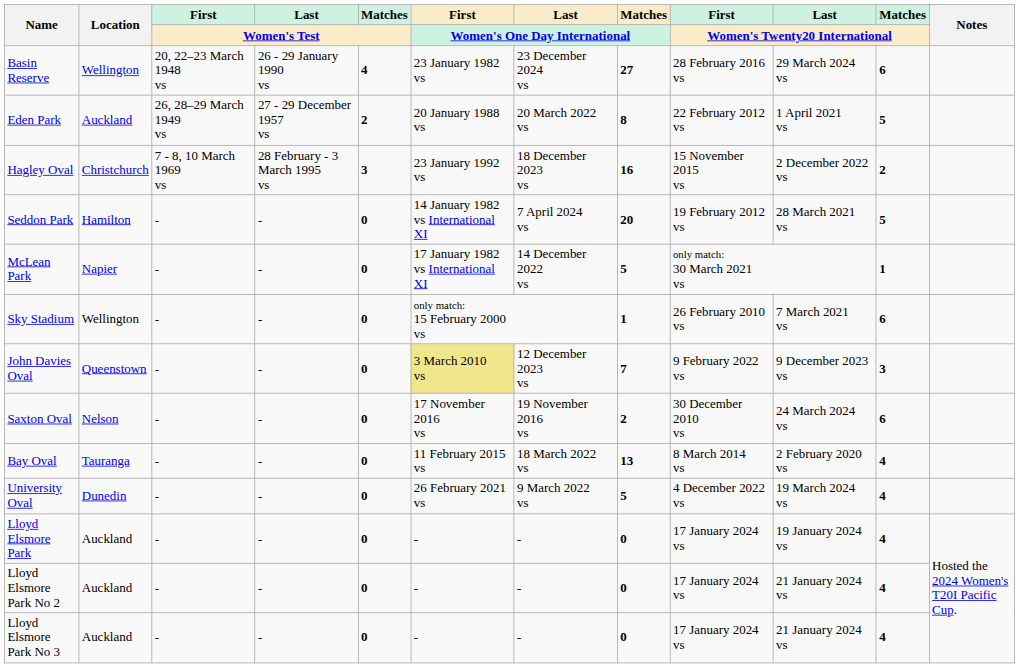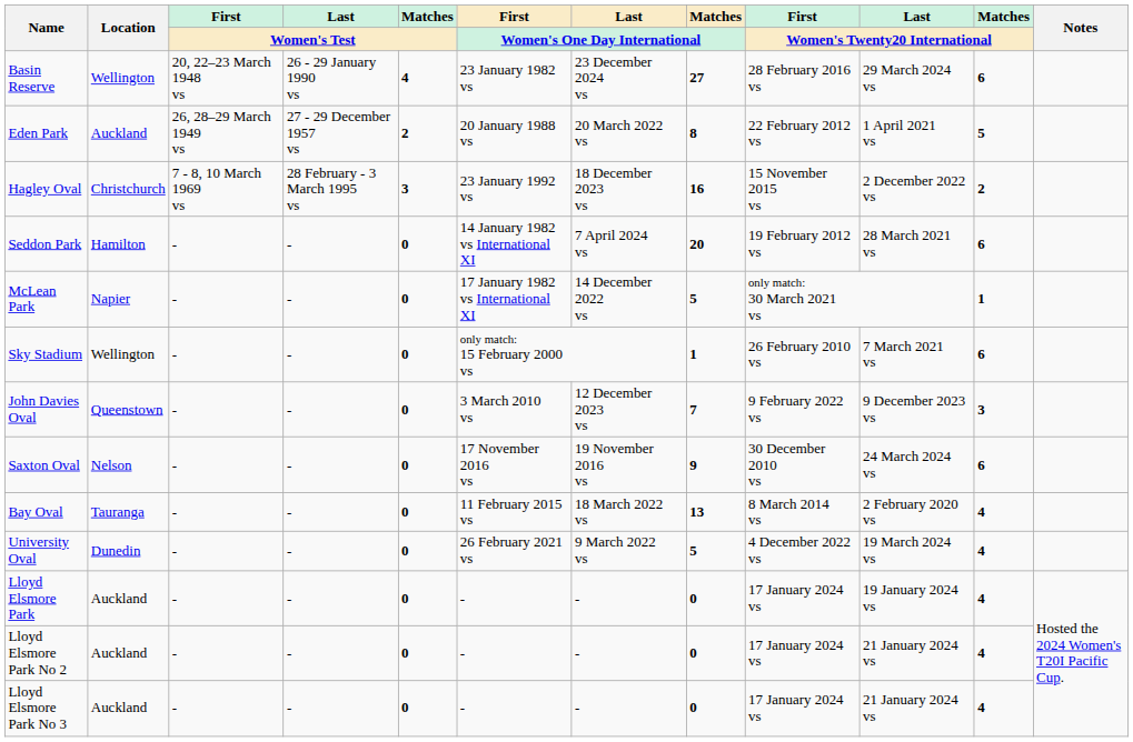 <table class="wikitable sortable">
 <tr>
 <th rowspan="2">Name</th>
 <th rowspan="2">Location</th>
 <th width="120" class="sortable" style="background:#cef2e0">First</th>
 <th width="120" class="sortable" style="background:#cef2e0">Last</th>
 <th style="background:#cef2e0">Matches</th>
 <th width="120" class="sortable" style="background:#faecc8">First</th>
 <th width="120" class="sortable" style="background:#faecc8">Last</th>
 <th style="background:#faecc8">Matches</th>
 <th width="120" class="sortable" style="background:#cef2e0">First</th>
 <th width="120" class="sortable" style="background:#cef2e0">Last</th>
 <th style="background:#cef2e0">Matches</th>
 <th rowspan="2" class="unsortable">Notes</th>
 </tr>
 <tr class="unsortable">
 <th colspan="3" style="background:#faecc8"><a href='#'>Women's Test</a></th>
 <th colspan="3" style="background:#cef2e0"><a href='#'>Women's One Day International</a></th>
 <th colspan="3" style="background:#faecc8"><a href='#'>Women's Twenty20 International</a></th>
 </tr>
 <tr>
 <td><a href='#'>Basin Reserve</a></td>
 <td><a href='#'>Wellington</a></td>
 <td>20, 22–23 March 1948<br>vs </td>
 <td>26 - 29 January 1990<br>vs </td>
 <td><strong>4</strong></td>
 <td>23 January 1982<br> vs </td>
 <td>23 December 2024<br>vs </td>
 <td><strong>27</strong></td>
 <td>28 February 2016<br>vs </td>
 <td>29 March 2024<br>vs </td>
 <td><strong>6</strong></td>
 <td></td>
 </tr>
 <tr>
 <td><a href='#'>Eden Park</a></td>
 <td><a href='#'>Auckland</a></td>
 <td>26, 28–29 March 1949<br>vs </td>
 <td>27 - 29 December 1957<br>vs </td>
 <td><strong>2</strong></td>
 <td>20 January 1988<br>vs </td>
 <td>20 March 2022<br>vs </td>
 <td><strong>8</strong></td>
 <td>22 February 2012<br>vs </td>
 <td>1 April 2021<br>vs </td>
 <td><strong>5</strong></td>
 <td></td>
 </tr>
 <tr>
 <td><a href='#'>Hagley Oval</a></td>
 <td><a href='#'>Christchurch</a></td>
 <td>7 - 8, 10 March 1969<br>vs </td>
 <td>28 February - 3 March 1995<br>vs </td>
 <td><strong>3</strong></td>
 <td>23 January 1992<br>vs </td>
 <td>18 December 2023<br>vs </td>
 <td><strong>16</strong></td>
 <td>15 November 2015<br>vs </td>
 <td>2 December 2022<br>vs </td>
 <td><strong>2</strong></td>
 <td></td>
 </tr>
 <tr>
 <td><a href='#'>Seddon Park</a></td>
 <td><a href='#'>Hamilton</a></td>
 <td>-</td>
 <td>-</td>
 <td><strong>0</strong></td>
 <td>14 January 1982<br> vs <a href='#'>International XI</a></td>
 <td>7 April 2024<br>vs </td>
 <td><strong>20</strong></td>
 <td>19 February 2012<br>vs </td>
 <td>28 March 2021<br>vs </td>
-<td><strong>5</strong></td>
+<td><strong>6</strong></td>
 <td></td>
 </tr>
 <tr>
 <td><a href='#'>McLean Park</a></td>
 <td><a href='#'>Napier</a></td>
 <td>-</td>
 <td>-</td>
 <td><strong>0</strong></td>
 <td>17 January 1982<br> vs <a href='#'>International XI</a></td>
 <td>14 December 2022<br>vs </td>
 <td><strong>5</strong></td>
 <td colspan="2" rowspan="1"><small>only match:</small><br>30 March 2021<br>vs </td>
 <td><strong>1</strong></td>
 <td></td>
 </tr>
 <tr>
 <td><a href='#'>Sky Stadium</a></td>
 <td>Wellington</td>
 <td>-</td>
 <td>-</td>
 <td><strong>0</strong></td>
 <td colspan="2" rowspan="1"><small>only match:</small><br>15 February 2000<br>vs </td>
 <td><strong>1</strong></td>
 <td>26 February 2010<br>vs </td>
 <td>7 March 2021<br>vs </td>
 <td><strong>6</strong></td>
 <td></td>
 </tr>
 <tr>
 <td><a href='#'>John Davies Oval</a></td>
 <td><a href='#'>Queenstown</a></td>
 <td>-</td>
 <td>-</td>
 <td><strong>0</strong></td>
-<td style="background: khaki;">3 March 2010<br>vs </td>
+<td>3 March 2010<br>vs </td>
 <td>12 December 2023<br>vs </td>
 <td><strong>7</strong></td>
 <td>9 February 2022<br>vs </td>
 <td>9 December 2023<br>vs </td>
 <td><strong>3</strong></td>
 <td></td>
 </tr>
 <tr>
 <td><a href='#'>Saxton Oval</a></td>
 <td><a href='#'>Nelson</a></td>
 <td>-</td>
 <td>-</td>
 <td><strong>0</strong></td>
 <td>17 November 2016<br>vs </td>
 <td>19 November 2016<br>vs </td>
-<td><strong>2</strong></td>
+<td><strong>9</strong></td>
 <td>30 December 2010<br>vs </td>
 <td>24 March 2024<br>vs </td>
 <td><strong>6</strong></td>
 <td></td>
 </tr>
 <tr>
 <td><a href='#'>Bay Oval</a></td>
 <td><a href='#'>Tauranga</a></td>
 <td>-</td>
 <td>-</td>
 <td><strong>0</strong></td>
 <td>11 February 2015<br>vs </td>
 <td>18 March 2022<br> vs </td>
 <td><strong>13</strong></td>
 <td>8 March 2014<br>vs </td>
 <td>2 February 2020<br>vs </td>
 <td><strong>4</strong></td>
 <td></td>
 </tr>
 <tr>
 <td><a href='#'>University Oval</a></td>
 <td><a href='#'>Dunedin</a></td>
 <td>-</td>
 <td>-</td>
 <td><strong>0</strong></td>
 <td>26 February 2021<br>vs </td>
 <td>9 March 2022<br> vs </td>
 <td><strong>5</strong></td>
 <td>4 December 2022<br>vs </td>
 <td>19 March 2024<br>vs </td>
 <td><strong>4</strong></td>
 <td></td>
 </tr>
 <tr>
 <td><a href='#'>Lloyd Elsmore Park</a></td>
 <td>Auckland</td>
 <td>-</td>
 <td>-</td>
 <td><strong>0</strong></td>
 <td>-</td>
 <td>-</td>
 <td><strong>0</strong></td>
 <td>17 January 2024<br> vs </td>
 <td>19 January 2024<br> vs </td>
 <td><strong>4</strong></td>
 <td rowspan="3">Hosted the <a href='#'>2024 Women's T20I Pacific Cup</a>.</td>
 </tr>
 <tr>
 <td>Lloyd Elsmore Park No 2</td>
 <td>Auckland</td>
 <td>-</td>
 <td>-</td>
 <td><strong>0</strong></td>
 <td>-</td>
 <td>-</td>
 <td><strong>0</strong></td>
 <td>17 January 2024<br> vs </td>
 <td>21 January 2024<br> vs </td>
 <td><strong>4</strong></td>
 </tr>
 <tr>
 <td>Lloyd Elsmore Park No 3</td>
 <td>Auckland</td>
 <td>-</td>
 <td>-</td>
 <td><strong>0</strong></td>
 <td>-</td>
 <td>-</td>
 <td><strong>0</strong></td>
 <td>17 January 2024<br> vs </td>
 <td>21 January 2024<br> vs </td>
 <td><strong>4</strong></td>
 </tr>
 </table>
